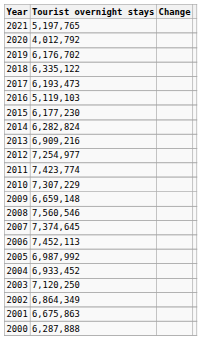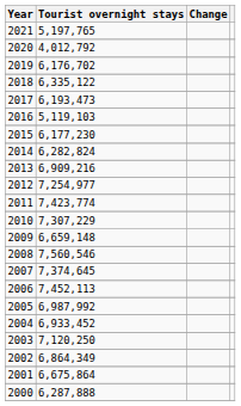 <table class="wikitable sortable">
 <tr>
 <th>Year</th>
 <th>Tourist overnight stays</th>
 <th>Change</th>
 <th></th>
 </tr>
 <tr>
 <td>2021</td>
 <td>5,197,765</td>
 <td></td>
 <td></td>
 </tr>
 <tr>
 </tr>
 <tr>
 </tr>
 <tr>
 <td>2020</td>
 <td>4,012,792</td>
 <td></td>
 <td></td>
 </tr>
 <tr>
 </tr>
 <tr>
 <td>2019</td>
 <td>6,176,702</td>
 <td></td>
 <td></td>
 </tr>
 <tr>
 </tr>
 <tr>
 <td>2018</td>
 <td>6,335,122</td>
 <td></td>
 <td></td>
 </tr>
 <tr>
 </tr>
 <tr>
 <td>2017</td>
 <td>6,193,473</td>
 <td></td>
 <td></td>
 </tr>
 <tr>
 </tr>
 <tr>
 <td>2016</td>
 <td>5,119,103</td>
 <td></td>
 <td></td>
 </tr>
 <tr>
 </tr>
 <tr>
 <td>2015</td>
 <td>6,177,230</td>
 <td></td>
 <td></td>
 </tr>
 <tr>
 </tr>
 <tr>
 <td>2014</td>
 <td>6,282,824</td>
 <td></td>
 <td></td>
 </tr>
 <tr>
 </tr>
 <tr>
 <td>2013</td>
 <td>6,909,216</td>
 <td></td>
 <td></td>
 </tr>
 <tr>
 </tr>
 <tr>
 <td>2012</td>
 <td>7,254,977</td>
 <td></td>
 <td></td>
 </tr>
 <tr>
 </tr>
 <tr>
 <td>2011</td>
 <td>7,423,774</td>
 <td></td>
 <td></td>
 </tr>
 <tr>
 </tr>
 <tr>
 <td>2010</td>
 <td>7,307,229</td>
 <td></td>
 <td></td>
 </tr>
 <tr>
 <td>2009</td>
 <td>6,659,148</td>
 <td></td>
 <td></td>
 </tr>
 <tr>
 </tr>
 <tr>
 <td>2008</td>
 <td>7,560,546</td>
 <td></td>
 <td></td>
 </tr>
 <tr>
 </tr>
 <tr>
 <td>2007</td>
 <td>7,374,645</td>
 <td></td>
 <td></td>
 </tr>
 <tr>
 </tr>
 <tr>
 <td>2006</td>
 <td>7,452,113</td>
 <td></td>
 <td></td>
 </tr>
 <tr>
 </tr>
 <tr>
 <td>2005</td>
 <td>6,987,992</td>
 <td></td>
 <td></td>
 </tr>
 <tr>
 </tr>
 <tr>
 <td>2004</td>
 <td>6,933,452</td>
 <td></td>
 <td></td>
 </tr>
 <tr>
 </tr>
 <tr>
 <td>2003</td>
 <td>7,120,250</td>
 <td></td>
 <td></td>
 </tr>
 <tr>
 </tr>
 <tr>
 <td>2002</td>
 <td>6,864,349</td>
 <td></td>
 <td></td>
 </tr>
 <tr>
 </tr>
 <tr>
 <td>2001</td>
-<td>6,675,863</td>
+<td>6,675,864</td>
 <td></td>
 <td></td>
 </tr>
 <tr>
 </tr>
 <tr>
 <td>2000</td>
 <td>6,287,888</td>
 <td></td>
 <td></td>
 </tr>
 <tr>
 </tr>
 </table>
